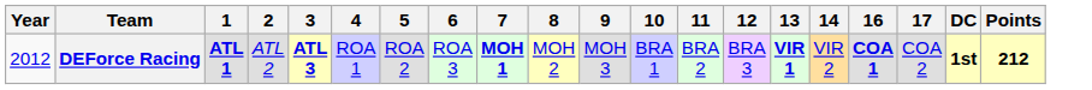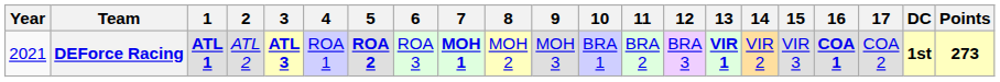 <table class="wikitable" style="text-align:center; font-size:85%;">
 <tr>
 <th>Year</th>
 <th>Team</th>
 <th>1</th>
 <th>2</th>
 <th>3</th>
 <th>4</th>
 <th>5</th>
 <th>6</th>
 <th>7</th>
 <th>8</th>
 <th>9</th>
 <th>10</th>
 <th>11</th>
 <th>12</th>
 <th>13</th>
 <th>14</th>
+<th>15</th>
 <th>16</th>
 <th>17</th>
 <th>DC</th>
 <th>Points</th>
 </tr>
 <tr>
-<td><a href='#'>2012</a></td>
+<td><a href='#'>2021</a></td>
 <th nowrap><a href='#'>DEForce Racing</a></th>
 <td style="background:#DFDFDF;"><strong><a href='#'>ATL<br>1</a></strong><br></td>
 <td style="background:#DFDFDF;"><em><a href='#'>ATL<br>2</a></em><br></td>
 <td style="background:#FFFFBF;"><strong><a href='#'>ATL<br>3</a><br></strong></td>
 <td style="background:#CFCFFF;"><a href='#'>ROA<br>1</a><br></td>
-<td style="background:#DFDFDF;"><a href='#'>ROA<br>2</a><br></td>
+<td style="background:#DFDFDF;"><strong><a href='#'>ROA<br>2</a><br></strong></td>
 <td style="background:#DFFFDF;"><a href='#'>ROA<br>3</a><br></td>
 <td style="background:#DFFFDF;"><strong><a href='#'>MOH<br>1</a></strong><br></td>
 <td style="background:#FFFFBF;"><a href='#'>MOH<br>2</a><br></td>
 <td style="background:#DFDFDF;"><a href='#'>MOH<br>3</a><br></td>
 <td style="background:#CFCFFF;"><a href='#'>BRA<br>1</a><br></td>
 <td style="background:#DFFFDF;"><a href='#'>BRA<br>2</a><br></td>
 <td style="background:#EFCFFF;"><a href='#'>BRA<br>3</a><br></td>
 <td style="background:#DFFFDF;"><strong><a href='#'>VIR<br>1</a></strong><br></td>
 <td style="background:#FFDF9F;"><a href='#'>VIR<br>2</a><br></td>
+<td style="background:#DFDFDF;"><a href='#'>VIR<br>3</a><br></td>
 <td style="background:#DFDFDF;"><strong><a href='#'>COA<br>1</a></strong><br></td>
 <td style="background:#DFDFDF;"><a href='#'>COA<br>2</a><br></td>
 <th style="background:#FFFFBF;">1st</th>
-<th style="background:#FFFFBF;">212</th>
+<th style="background:#FFFFBF;">273</th>
 </tr>
 </table>
